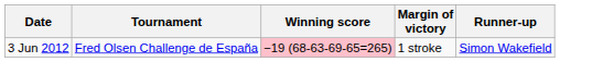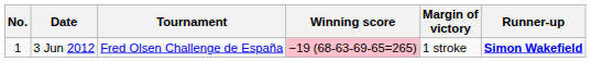 <table class="wikitable" style="font-size:95%;">
 <tr>
+<th>No.</th>
 <th>Date</th>
 <th>Tournament</th>
 <th>Winning score</th>
 <th>Margin of<br>victory</th>
 <th>Runner-up</th>
 </tr>
 <tr>
+<td align=center>1</td>
 <td align=right>3 Jun <a href='#'>2012</a></td>
 <td><a href='#'>Fred Olsen Challenge de España</a></td>
 <td style="background: pink;">−19 (68-63-69-65=265)</td>
 <td>1 stroke</td>
-<td> <a href='#'>Simon Wakefield</a></td>
+<td><strong> <a href='#'>Simon Wakefield</a></strong></td>
 </tr>
 </table>
